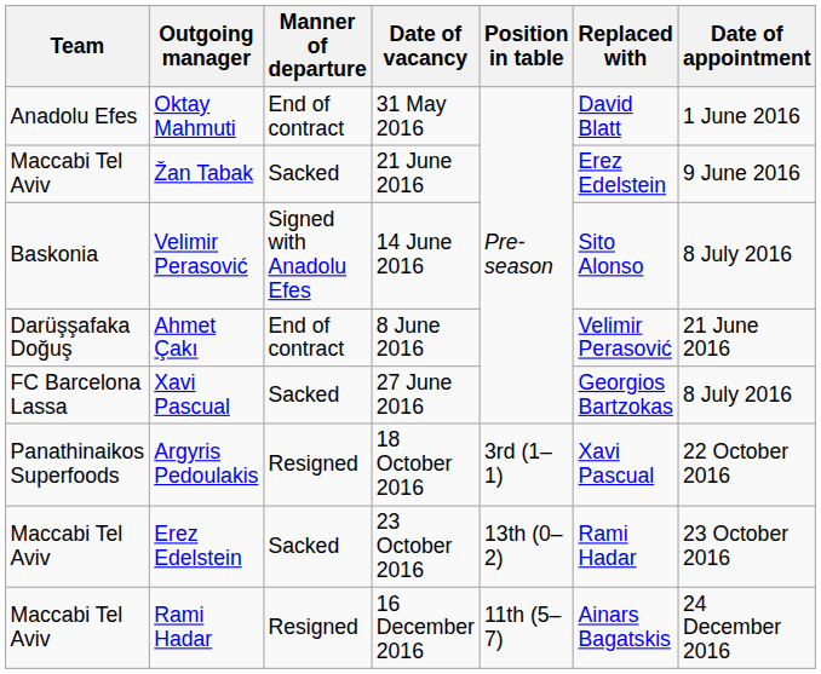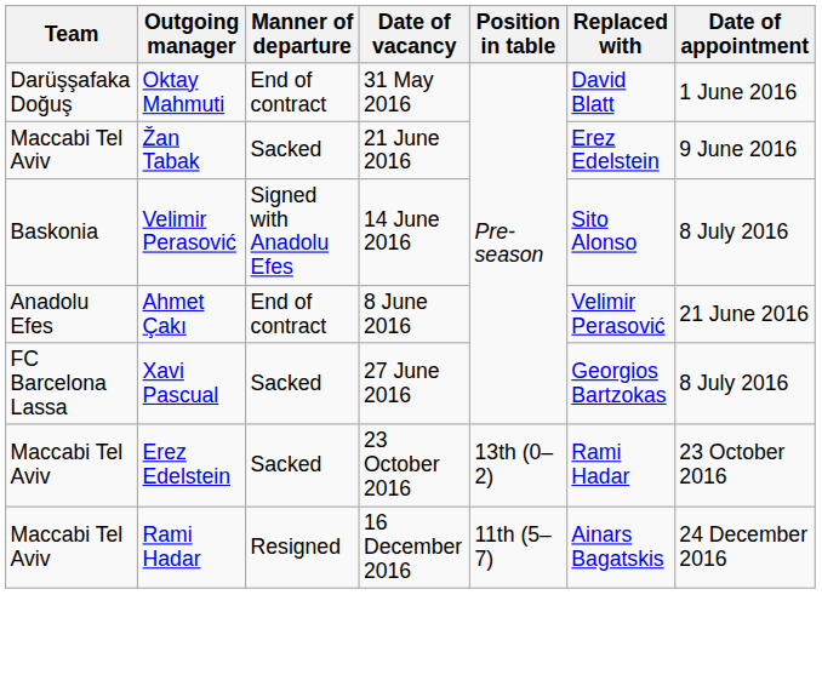 <table class="wikitable sortable">
 <tr>
 <th>Team</th>
 <th>Outgoing manager</th>
 <th>Manner of departure</th>
 <th>Date of vacancy</th>
 <th>Position in table</th>
 <th>Replaced with</th>
 <th>Date of appointment</th>
 </tr>
 <tr>
-<td> Anadolu Efes</td>
+<td> Darüşşafaka Doğuş</td>
 <td> <a href='#'>Oktay Mahmuti</a></td>
 <td>End of contract</td>
 <td>31 May 2016</td>
 <td rowspan="5"><em>Pre-season</em></td>
 <td> <a href='#'>David Blatt</a></td>
 <td>1 June 2016</td>
 </tr>
 <tr>
 <td> Maccabi Tel Aviv</td>
 <td> <a href='#'>Žan Tabak</a></td>
 <td>Sacked</td>
 <td>21 June 2016</td>
 <td> <a href='#'>Erez Edelstein</a></td>
 <td>9 June 2016</td>
 </tr>
 <tr>
 <td> Baskonia</td>
 <td> <a href='#'>Velimir Perasović</a></td>
 <td>Signed with <a href='#'>Anadolu Efes</a></td>
 <td>14 June 2016</td>
 <td> <a href='#'>Sito Alonso</a></td>
 <td>8 July 2016</td>
 </tr>
 <tr>
-<td> Darüşşafaka Doğuş</td>
+<td> Anadolu Efes</td>
 <td> <a href='#'>Ahmet Çakı</a></td>
 <td>End of contract</td>
 <td>8 June 2016</td>
 <td> <a href='#'>Velimir Perasović</a></td>
 <td>21 June 2016</td>
 </tr>
 <tr>
 <td> FC Barcelona Lassa</td>
 <td> <a href='#'>Xavi Pascual</a></td>
 <td>Sacked</td>
 <td>27 June 2016</td>
 <td> <a href='#'>Georgios Bartzokas</a></td>
 <td>8 July 2016</td>
-</tr>
-<tr>
-<td> Panathinaikos Superfoods</td>
-<td> <a href='#'>Argyris Pedoulakis</a></td>
-<td>Resigned</td>
-<td>18 October 2016</td>
-<td>3rd (1–1)</td>
-<td> <a href='#'>Xavi Pascual</a></td>
-<td>22 October 2016</td>
 </tr>
 <tr>
 <td> Maccabi Tel Aviv</td>
 <td> <a href='#'>Erez Edelstein</a></td>
 <td>Sacked</td>
 <td>23 October 2016</td>
 <td>13th (0–2)</td>
 <td> <a href='#'>Rami Hadar</a></td>
 <td>23 October 2016</td>
 </tr>
 <tr>
 <td> Maccabi Tel Aviv</td>
 <td> <a href='#'>Rami Hadar</a></td>
 <td>Resigned</td>
 <td>16 December 2016</td>
 <td>11th (5–7)</td>
 <td> <a href='#'>Ainars Bagatskis</a></td>
 <td>24 December 2016</td>
 </tr>
 </table>
